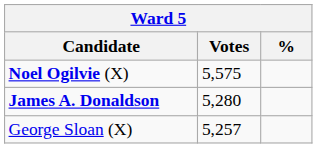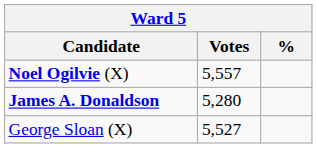 <table class="wikitable">
 <tr>
 <th colspan="3"><a href='#'>Ward 5</a></th>
 </tr>
 <tr>
 <th style="width: 170px">Candidate</th>
 <th style="width: 50px">Votes</th>
 <th style="width: 40px">%</th>
 </tr>
 <tr>
 <td><strong><a href='#'>Noel Ogilvie</a></strong> (X)</td>
-<td>5,575</td>
+<td>5,557</td>
 <td></td>
 </tr>
 <tr>
 <td><strong><a href='#'>James A. Donaldson</a></strong></td>
 <td>5,280</td>
 <td></td>
 </tr>
 <tr>
 <td><a href='#'>George Sloan</a> (X)</td>
-<td>5,257</td>
+<td>5,527</td>
 <td></td>
 </tr>
 </table>
